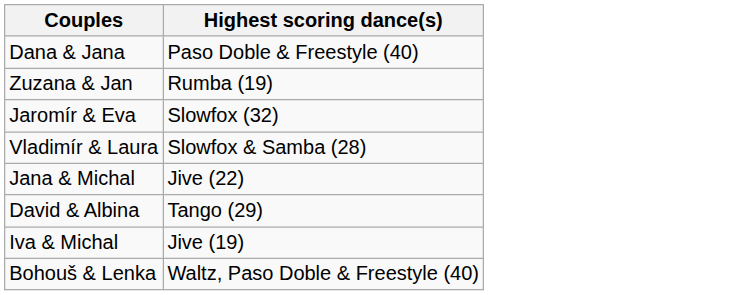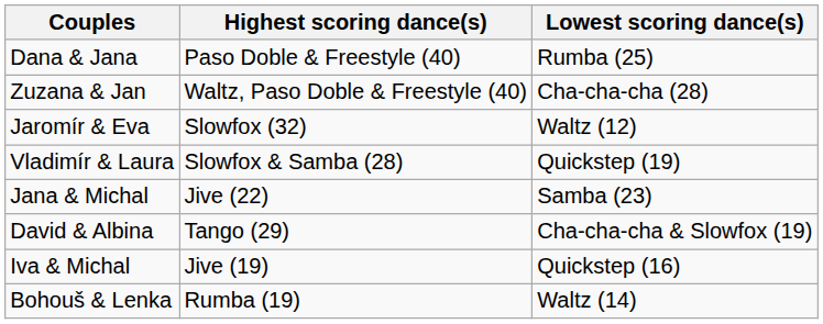 <table class="wikitable">
 <tr>
 <th>Couples</th>
 <th>Highest scoring dance(s)</th>
+<th>Lowest scoring dance(s)</th>
 </tr>
 <tr>
 <td>Dana & Jana</td>
 <td>Paso Doble & Freestyle (40)</td>
+<td>Rumba (25)</td>
 </tr>
 <tr>
 <td>Zuzana & Jan</td>
-<td>Rumba (19)</td>
+<td>Waltz, Paso Doble & Freestyle (40)</td>
+<td>Cha-cha-cha (28)</td>
 </tr>
 <tr>
 <td>Jaromír & Eva</td>
 <td>Slowfox (32)</td>
+<td>Waltz (12)</td>
 </tr>
 <tr>
 <td>Vladimír & Laura</td>
 <td>Slowfox & Samba (28)</td>
+<td>Quickstep (19)</td>
 </tr>
 <tr>
 <td>Jana & Michal</td>
 <td>Jive (22)</td>
+<td>Samba (23)</td>
 </tr>
 <tr>
 <td>David & Albina</td>
 <td>Tango (29)</td>
+<td>Cha-cha-cha & Slowfox (19)</td>
 </tr>
 <tr>
 <td>Iva & Michal</td>
 <td>Jive (19)</td>
+<td>Quickstep (16)</td>
 </tr>
 <tr>
 <td>Bohouš & Lenka</td>
-<td>Waltz, Paso Doble & Freestyle (40)</td>
+<td>Rumba (19)</td>
+<td>Waltz (14)</td>
 </tr>
 </table>
